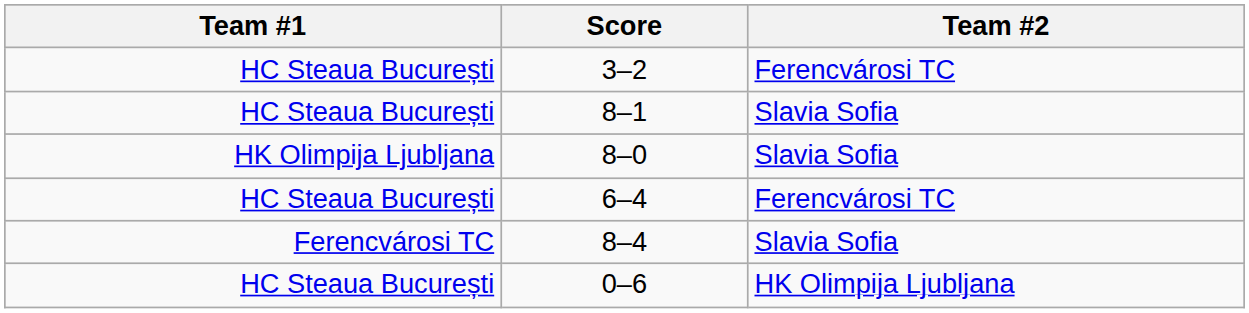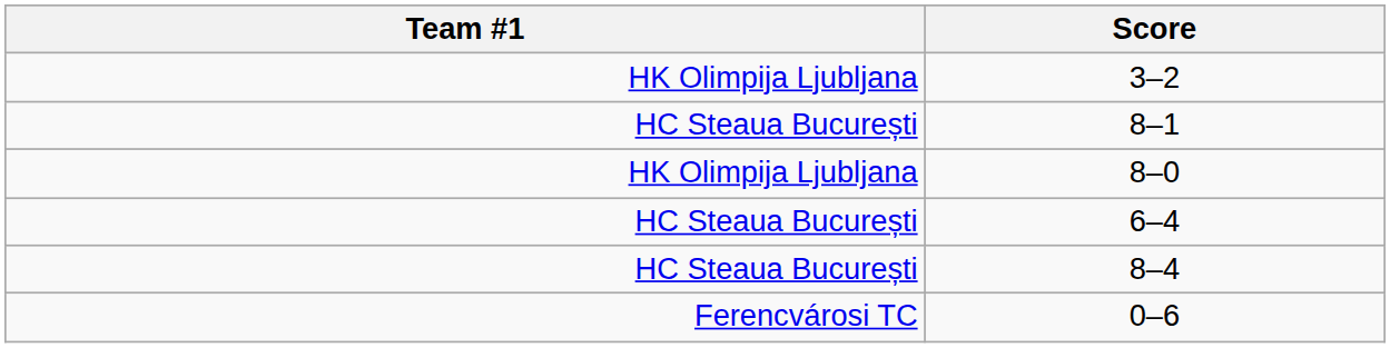 <table class="wikitable" style="text-align: center;">
 <tr>
 <th width=22%>Team #1</th>
 <th width=11%>Score</th>
-<th width=22%>Team #2</th>
 </tr>
 <tr>
-<td style="text-align: right;"><a href='#'>HC Steaua București</a> </td>
+<td style="text-align: right;"><a href='#'>HK Olimpija Ljubljana</a> </td>
 <td>3–2</td>
-<td style="text-align: left;"> <a href='#'>Ferencvárosi TC</a></td>
 </tr>
 <tr>
 <td style="text-align: right;"><a href='#'>HC Steaua București</a> </td>
 <td>8–1</td>
-<td style="text-align: left;"> <a href='#'>Slavia Sofia</a></td>
 </tr>
 <tr>
 <td style="text-align: right;"><a href='#'>HK Olimpija Ljubljana</a> </td>
 <td>8–0</td>
-<td style="text-align: left;"> <a href='#'>Slavia Sofia</a></td>
 </tr>
 <tr>
 <td style="text-align: right;"><a href='#'>HC Steaua București</a> </td>
 <td>6–4</td>
-<td style="text-align: left;"> <a href='#'>Ferencvárosi TC</a></td>
+</tr>
+<tr>
+<td style="text-align: right;"><a href='#'>HC Steaua București</a> </td>
+<td>8–4</td>
 </tr>
 <tr>
 <td style="text-align: right;"><a href='#'>Ferencvárosi TC</a> </td>
-<td>8–4</td>
-<td style="text-align: left;"> <a href='#'>Slavia Sofia</a></td>
-</tr>
-<tr>
-<td style="text-align: right;"><a href='#'>HC Steaua București</a> </td>
 <td>0–6</td>
-<td style="text-align: left;"> <a href='#'>HK Olimpija Ljubljana</a></td>
 </tr>
 </table>
